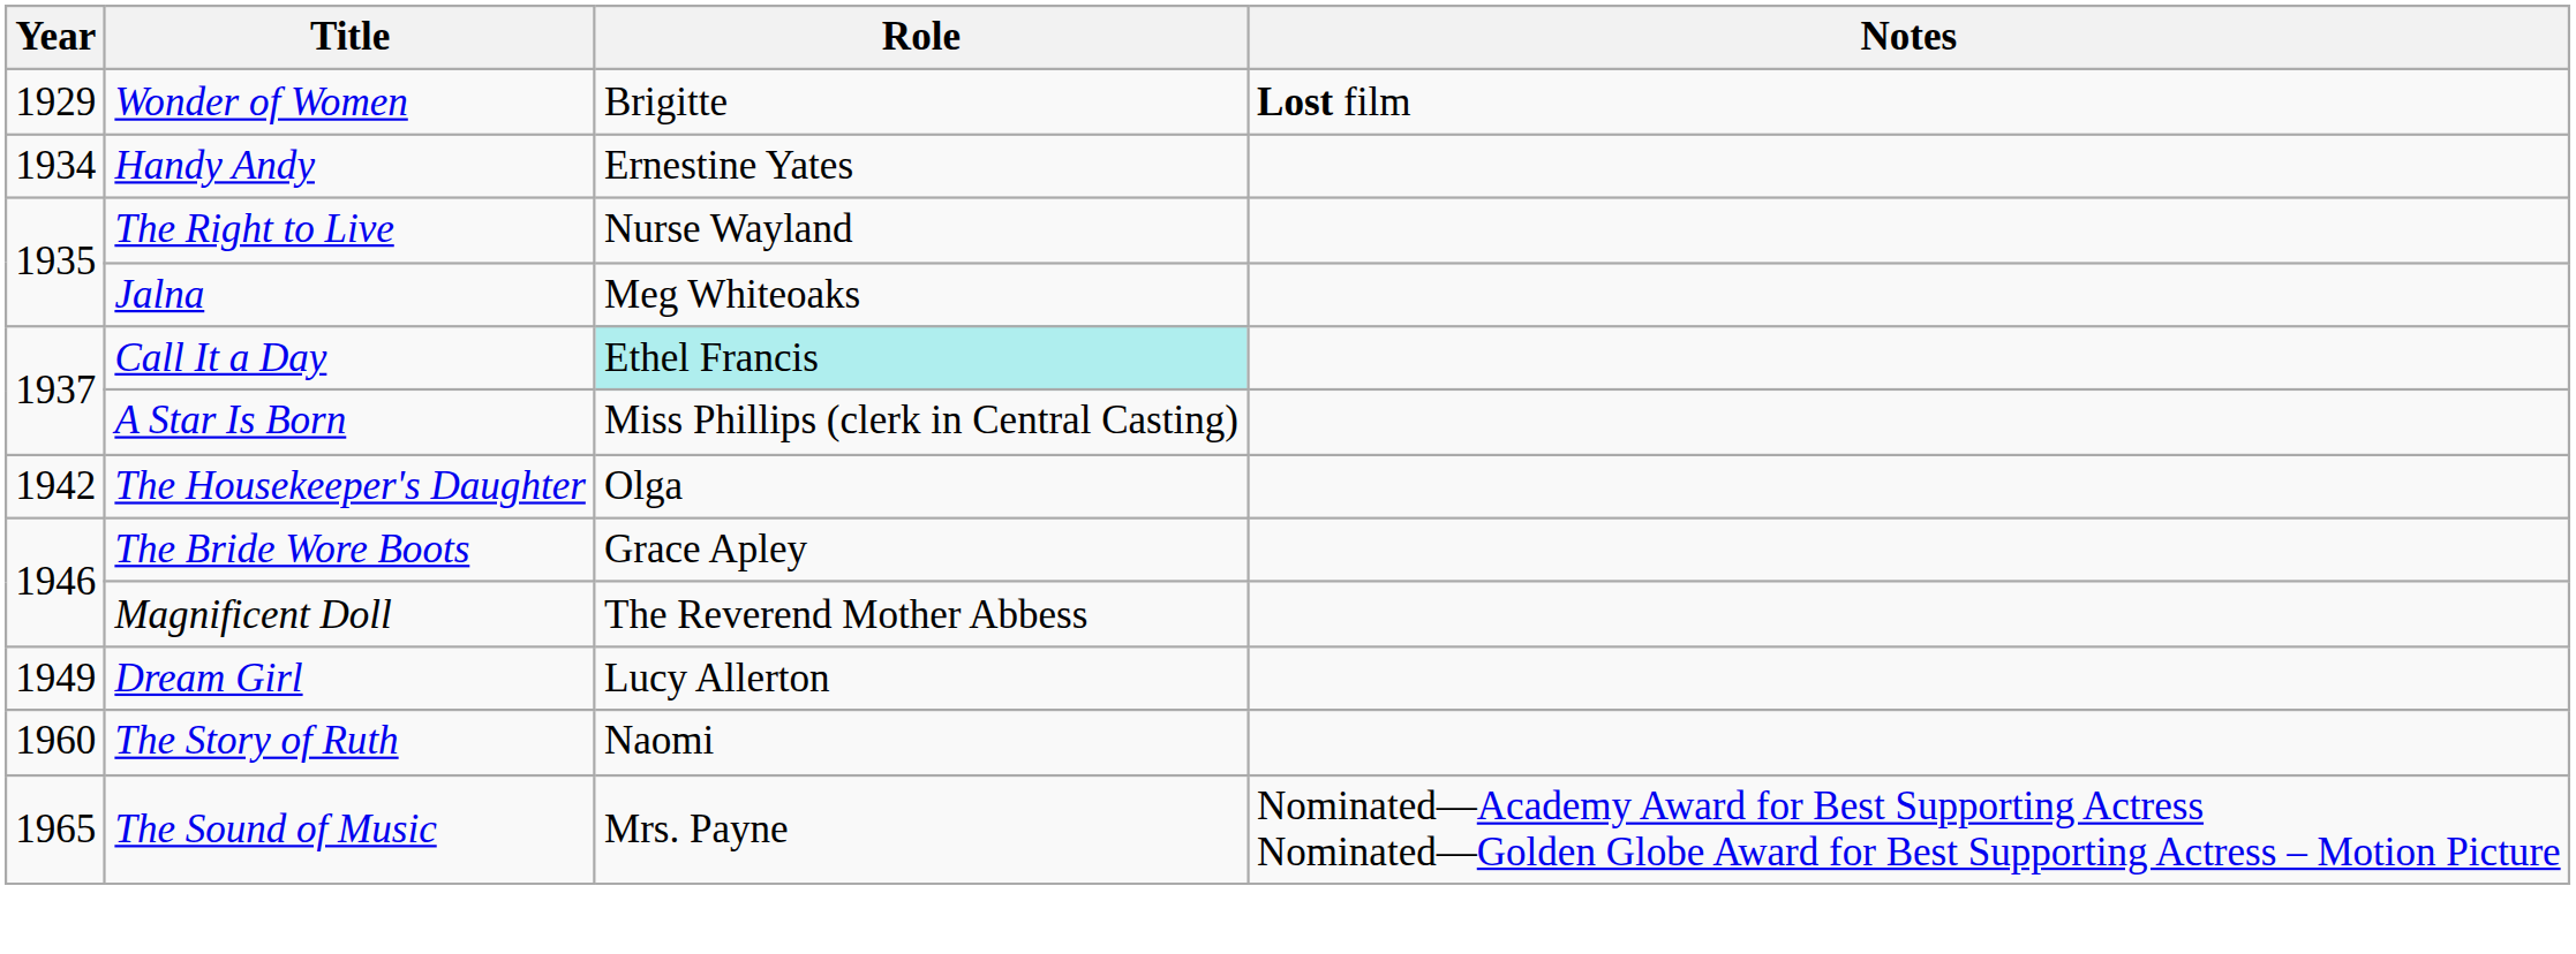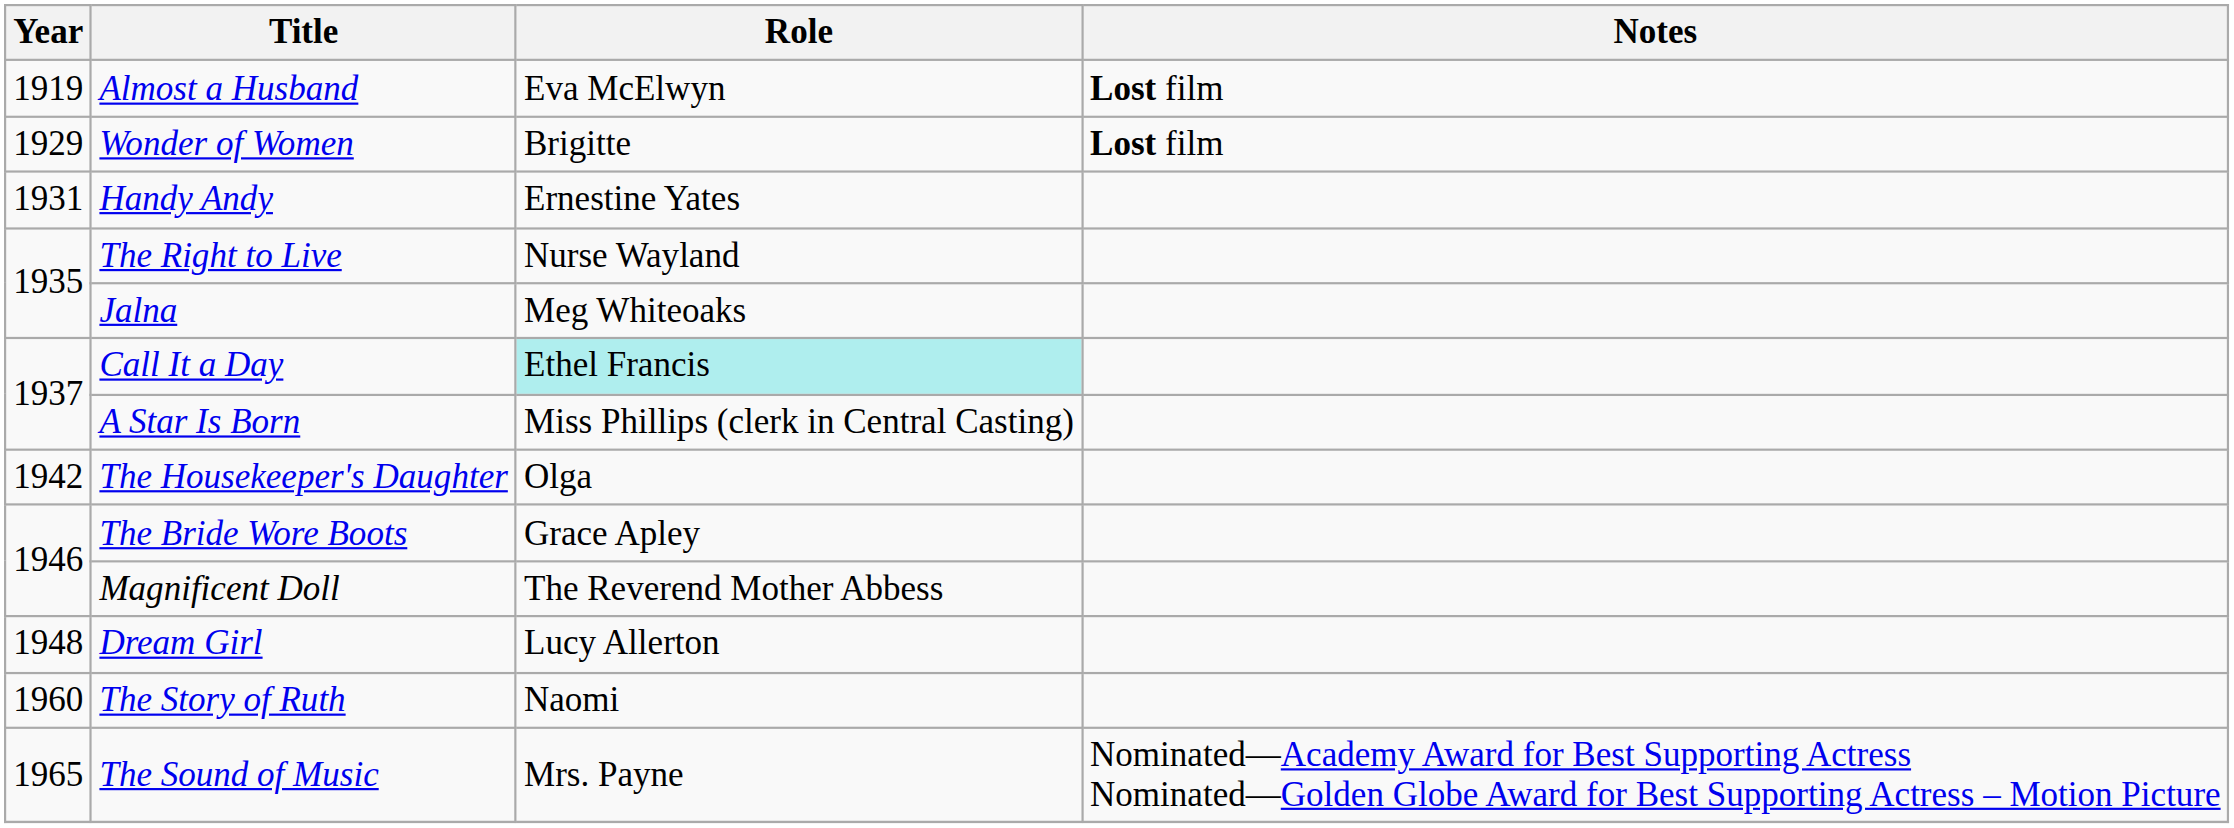 <table class="wikitable">
 <tr>
 <th>Year</th>
 <th>Title</th>
 <th>Role</th>
 <th>Notes</th>
 </tr>
 <tr>
+<td>1919</td>
+<td><em><a href='#'>Almost a Husband</a></em></td>
+<td>Eva McElwyn</td>
+<td><strong>Lost</strong> film</td>
+</tr>
+<tr>
 <td>1929</td>
 <td><em><a href='#'>Wonder of Women</a></em></td>
 <td>Brigitte</td>
 <td><strong>Lost</strong> film</td>
 </tr>
 <tr>
-<td>1934</td>
+<td>1931</td>
 <td><em><a href='#'>Handy Andy</a></em></td>
 <td>Ernestine Yates</td>
 <td></td>
 </tr>
 <tr>
 <td rowspan="2">1935</td>
 <td><em><a href='#'>The Right to Live</a></em></td>
 <td>Nurse Wayland</td>
 <td></td>
 </tr>
 <tr>
 <td><em><a href='#'>Jalna</a></em></td>
 <td>Meg Whiteoaks</td>
 <td></td>
 </tr>
 <tr>
 <td rowspan="2">1937</td>
 <td><em><a href='#'>Call It a Day</a></em></td>
 <td style="background: paleturquoise;">Ethel Francis</td>
 <td></td>
 </tr>
 <tr>
 <td><em><a href='#'>A Star Is Born</a></em></td>
 <td>Miss Phillips (clerk in Central Casting)</td>
 <td></td>
 </tr>
 <tr>
 <td>1942</td>
 <td><em><a href='#'>The Housekeeper's Daughter</a></em></td>
 <td>Olga</td>
 <td></td>
 </tr>
 <tr>
 <td rowspan="2">1946</td>
 <td><em><a href='#'>The Bride Wore Boots</a></em></td>
 <td>Grace Apley</td>
 <td></td>
 </tr>
 <tr>
 <td><em>Magnificent Doll</em></td>
 <td>The Reverend Mother Abbess</td>
 <td></td>
 </tr>
 <tr>
-<td>1949</td>
+<td>1948</td>
 <td><em><a href='#'>Dream Girl</a></em></td>
 <td>Lucy Allerton</td>
 <td></td>
 </tr>
 <tr>
 <td>1960</td>
 <td><em><a href='#'>The Story of Ruth</a></em></td>
 <td>Naomi</td>
 <td></td>
 </tr>
 <tr>
 <td>1965</td>
 <td><em><a href='#'>The Sound of Music</a></em></td>
 <td>Mrs. Payne</td>
 <td>Nominated—<a href='#'>Academy Award for Best Supporting Actress</a><br>Nominated—<a href='#'>Golden Globe Award for Best Supporting Actress – Motion Picture</a></td>
 </tr>
 <tr>
 </tr>
 </table>
